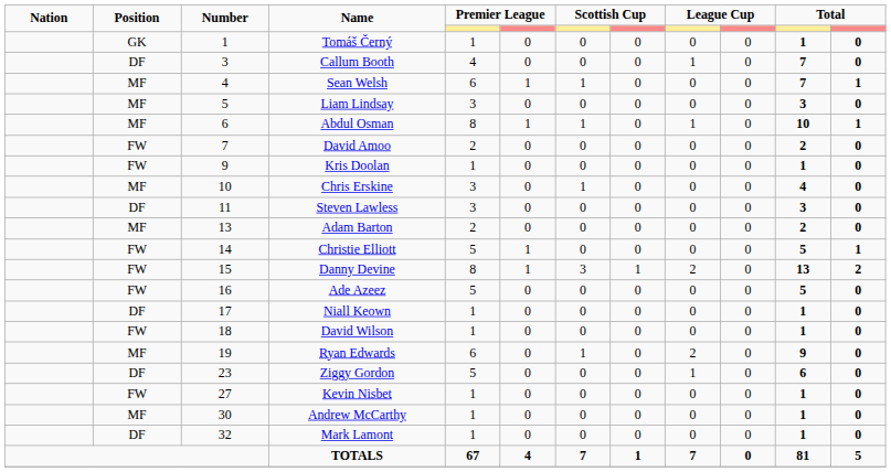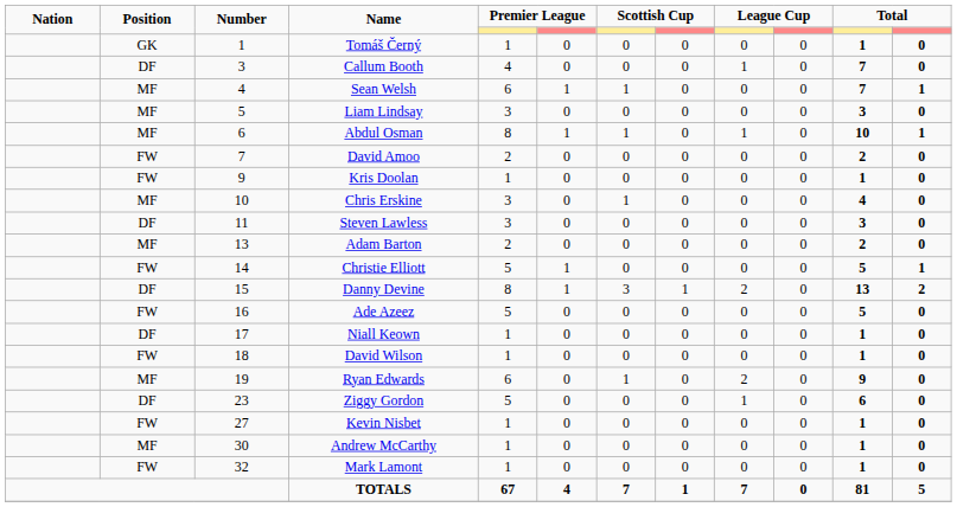 <table class="wikitable" style="font-size: 100%; text-align: center;">
 <tr>
 <td rowspan="2" width="10%" align="center"><strong>Nation</strong></td>
 <td rowspan="2" width="10%" align="center"><strong>Position</strong></td>
 <td rowspan="2" width="10%" align="center"><strong>Number</strong></td>
 <td rowspan="2" width="20%" align="center"><strong>Name</strong></td>
 <td colspan="2" align="center"><strong>Premier League</strong></td>
 <td colspan="2" align="center"><strong>Scottish Cup</strong></td>
 <td colspan="2" align="center"><strong>League Cup</strong></td>
 <td colspan="2" align="center"><strong>Total </strong></td>
 </tr>
 <tr>
 <th width=60 style="background: #FFEE99"></th>
 <th width=60 style="background: #FF8888"></th>
 <th width=60 style="background: #FFEE99"></th>
 <th width=60 style="background: #FF8888"></th>
 <th width=60 style="background: #FFEE99"></th>
 <th width=60 style="background: #FF8888"></th>
 <th width=60 style="background: #FFEE99"></th>
 <th width=60 style="background: #FF8888"></th>
 </tr>
 <tr>
 <td></td>
 <td>GK</td>
 <td>1</td>
 <td><a href='#'>Tomáš Černý</a></td>
 <td>1</td>
 <td>0</td>
 <td>0</td>
 <td>0</td>
 <td>0</td>
 <td>0</td>
 <td><strong>1</strong></td>
 <td><strong>0</strong></td>
 </tr>
 <tr>
 <td></td>
 <td>DF</td>
 <td>3</td>
 <td><a href='#'>Callum Booth</a></td>
 <td>4</td>
 <td>0</td>
 <td>0</td>
 <td>0</td>
 <td>1</td>
 <td>0</td>
 <td><strong>7</strong></td>
 <td><strong>0</strong></td>
 </tr>
 <tr>
 <td></td>
 <td>MF</td>
 <td>4</td>
 <td><a href='#'>Sean Welsh</a></td>
 <td>6</td>
 <td>1</td>
 <td>1</td>
 <td>0</td>
 <td>0</td>
 <td>0</td>
 <td><strong>7</strong></td>
 <td><strong>1</strong></td>
 </tr>
 <tr>
 <td></td>
 <td>MF</td>
 <td>5</td>
 <td><a href='#'>Liam Lindsay</a></td>
 <td>3</td>
 <td>0</td>
 <td>0</td>
 <td>0</td>
 <td>0</td>
 <td>0</td>
 <td><strong>3</strong></td>
 <td><strong>0</strong></td>
 </tr>
 <tr>
 <td></td>
 <td>MF</td>
 <td>6</td>
 <td><a href='#'>Abdul Osman</a></td>
 <td>8</td>
 <td>1</td>
 <td>1</td>
 <td>0</td>
 <td>1</td>
 <td>0</td>
 <td><strong>10</strong></td>
 <td><strong>1</strong></td>
 </tr>
 <tr>
 <td></td>
 <td>FW</td>
 <td>7</td>
 <td><a href='#'>David Amoo</a></td>
 <td>2</td>
 <td>0</td>
 <td>0</td>
 <td>0</td>
 <td>0</td>
 <td>0</td>
 <td><strong>2</strong></td>
 <td><strong>0</strong></td>
 </tr>
 <tr>
 <td></td>
 <td>FW</td>
 <td>9</td>
 <td><a href='#'>Kris Doolan</a></td>
 <td>1</td>
 <td>0</td>
 <td>0</td>
 <td>0</td>
 <td>0</td>
 <td>0</td>
 <td><strong>1</strong></td>
 <td><strong>0</strong></td>
 </tr>
 <tr>
 <td></td>
 <td>MF</td>
 <td>10</td>
 <td><a href='#'>Chris Erskine</a></td>
 <td>3</td>
 <td>0</td>
 <td>1</td>
 <td>0</td>
 <td>0</td>
 <td>0</td>
 <td><strong>4</strong></td>
 <td><strong>0</strong></td>
 </tr>
 <tr>
 <td></td>
 <td>DF</td>
 <td>11</td>
 <td><a href='#'>Steven Lawless</a></td>
 <td>3</td>
 <td>0</td>
 <td>0</td>
 <td>0</td>
 <td>0</td>
 <td>0</td>
 <td><strong>3</strong></td>
 <td><strong>0</strong></td>
 </tr>
 <tr>
 <td></td>
 <td>MF</td>
 <td>13</td>
 <td><a href='#'>Adam Barton</a></td>
 <td>2</td>
 <td>0</td>
 <td>0</td>
 <td>0</td>
 <td>0</td>
 <td>0</td>
 <td><strong>2</strong></td>
 <td><strong>0</strong></td>
 </tr>
 <tr>
 <td></td>
 <td>FW</td>
 <td>14</td>
 <td><a href='#'>Christie Elliott</a></td>
 <td>5</td>
 <td>1</td>
 <td>0</td>
 <td>0</td>
 <td>0</td>
 <td>0</td>
 <td><strong>5</strong></td>
 <td><strong>1</strong></td>
 </tr>
 <tr>
 <td></td>
-<td>FW</td>
+<td>DF</td>
 <td>15</td>
 <td><a href='#'>Danny Devine</a></td>
 <td>8</td>
 <td>1</td>
 <td>3</td>
 <td>1</td>
 <td>2</td>
 <td>0</td>
 <td><strong>13</strong></td>
 <td><strong>2</strong></td>
 </tr>
 <tr>
 <td></td>
 <td>FW</td>
 <td>16</td>
 <td><a href='#'>Ade Azeez</a></td>
 <td>5</td>
 <td>0</td>
 <td>0</td>
 <td>0</td>
 <td>0</td>
 <td>0</td>
 <td><strong>5</strong></td>
 <td><strong>0</strong></td>
 </tr>
 <tr>
 <td></td>
 <td>DF</td>
 <td>17</td>
 <td><a href='#'>Niall Keown</a></td>
 <td>1</td>
 <td>0</td>
 <td>0</td>
 <td>0</td>
 <td>0</td>
 <td>0</td>
 <td><strong>1</strong></td>
 <td><strong>0</strong></td>
 </tr>
 <tr>
 <td></td>
 <td>FW</td>
 <td>18</td>
 <td><a href='#'>David Wilson</a></td>
 <td>1</td>
 <td>0</td>
 <td>0</td>
 <td>0</td>
 <td>0</td>
 <td>0</td>
 <td><strong>1</strong></td>
 <td><strong>0</strong></td>
 </tr>
 <tr>
 <td></td>
 <td>MF</td>
 <td>19</td>
 <td><a href='#'>Ryan Edwards</a></td>
 <td>6</td>
 <td>0</td>
 <td>1</td>
 <td>0</td>
 <td>2</td>
 <td>0</td>
 <td><strong>9</strong></td>
 <td><strong>0</strong></td>
 </tr>
 <tr>
 <td></td>
 <td>DF</td>
 <td>23</td>
 <td><a href='#'>Ziggy Gordon</a></td>
 <td>5</td>
 <td>0</td>
 <td>0</td>
 <td>0</td>
 <td>1</td>
 <td>0</td>
 <td><strong>6</strong></td>
 <td><strong>0</strong></td>
 </tr>
 <tr>
 <td></td>
 <td>FW</td>
 <td>27</td>
 <td><a href='#'>Kevin Nisbet</a></td>
 <td>1</td>
 <td>0</td>
 <td>0</td>
 <td>0</td>
 <td>0</td>
 <td>0</td>
 <td><strong>1</strong></td>
 <td><strong>0</strong></td>
 </tr>
 <tr>
 <td></td>
 <td>MF</td>
 <td>30</td>
 <td><a href='#'>Andrew McCarthy</a></td>
 <td>1</td>
 <td>0</td>
 <td>0</td>
 <td>0</td>
 <td>0</td>
 <td>0</td>
 <td><strong>1</strong></td>
 <td><strong>0</strong></td>
 </tr>
 <tr>
 <td></td>
-<td>DF</td>
+<td>FW</td>
 <td>32</td>
 <td><a href='#'>Mark Lamont</a></td>
 <td>1</td>
 <td>0</td>
 <td>0</td>
 <td>0</td>
 <td>0</td>
 <td>0</td>
 <td><strong>1</strong></td>
 <td><strong>0</strong></td>
 </tr>
 <tr>
 <td colspan="3"></td>
 <td><strong>TOTALS</strong></td>
 <td><strong>67</strong></td>
 <td><strong>4</strong></td>
 <td><strong>7</strong></td>
 <td><strong>1</strong></td>
 <td><strong>7</strong></td>
 <td><strong>0</strong></td>
 <td><strong>81</strong></td>
 <td><strong>5</strong></td>
 </tr>
 <tr>
 </tr>
 </table>
